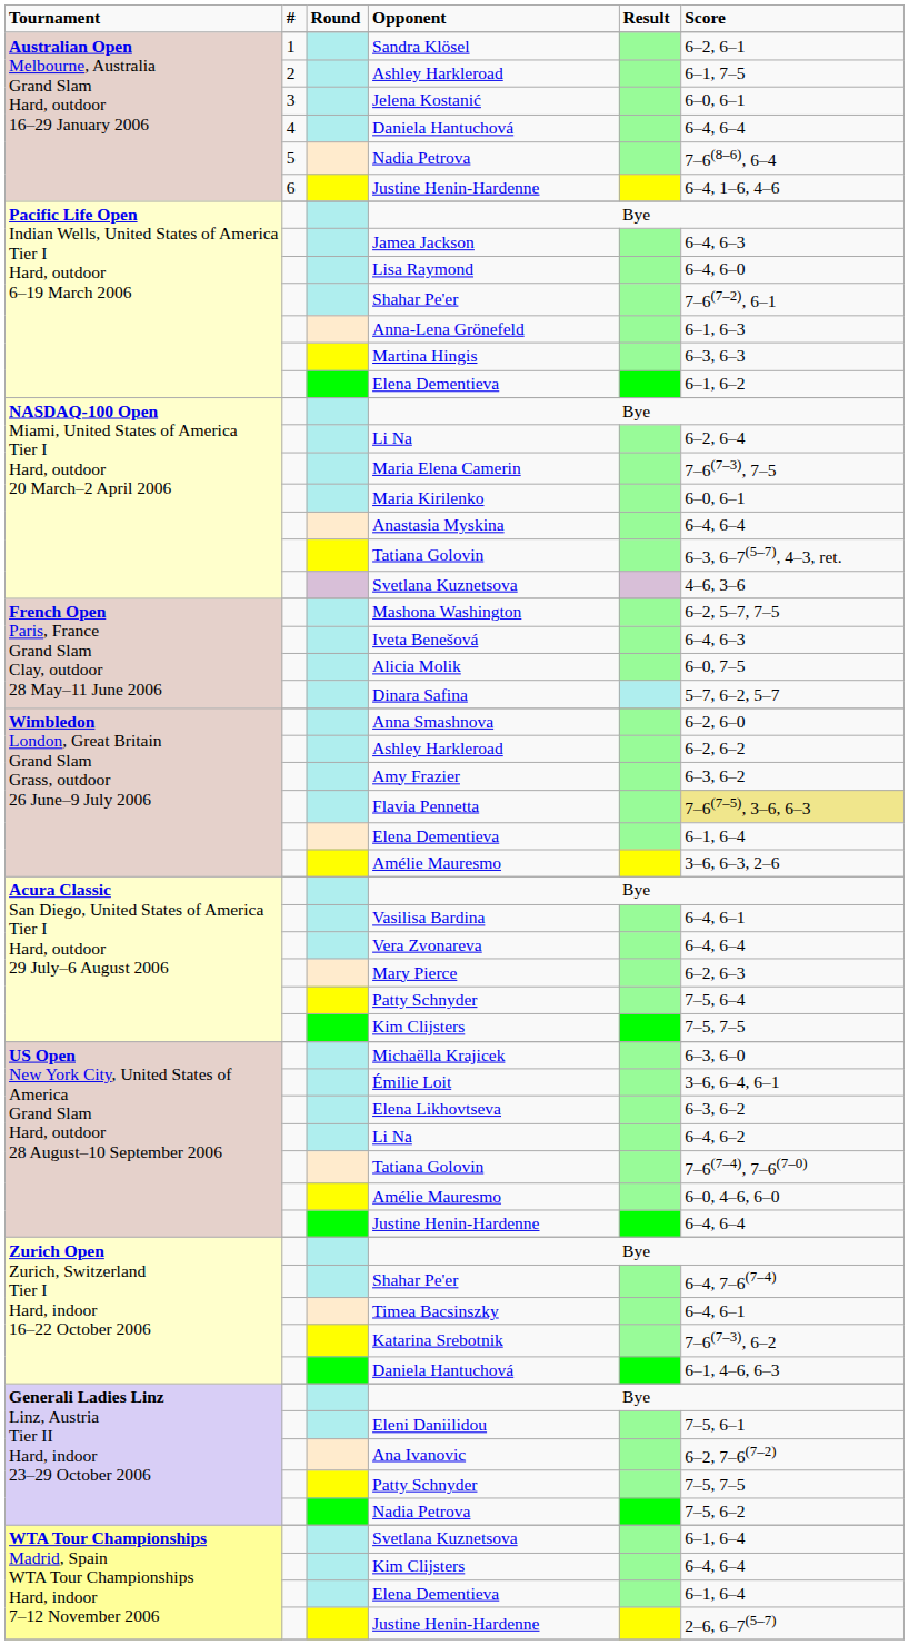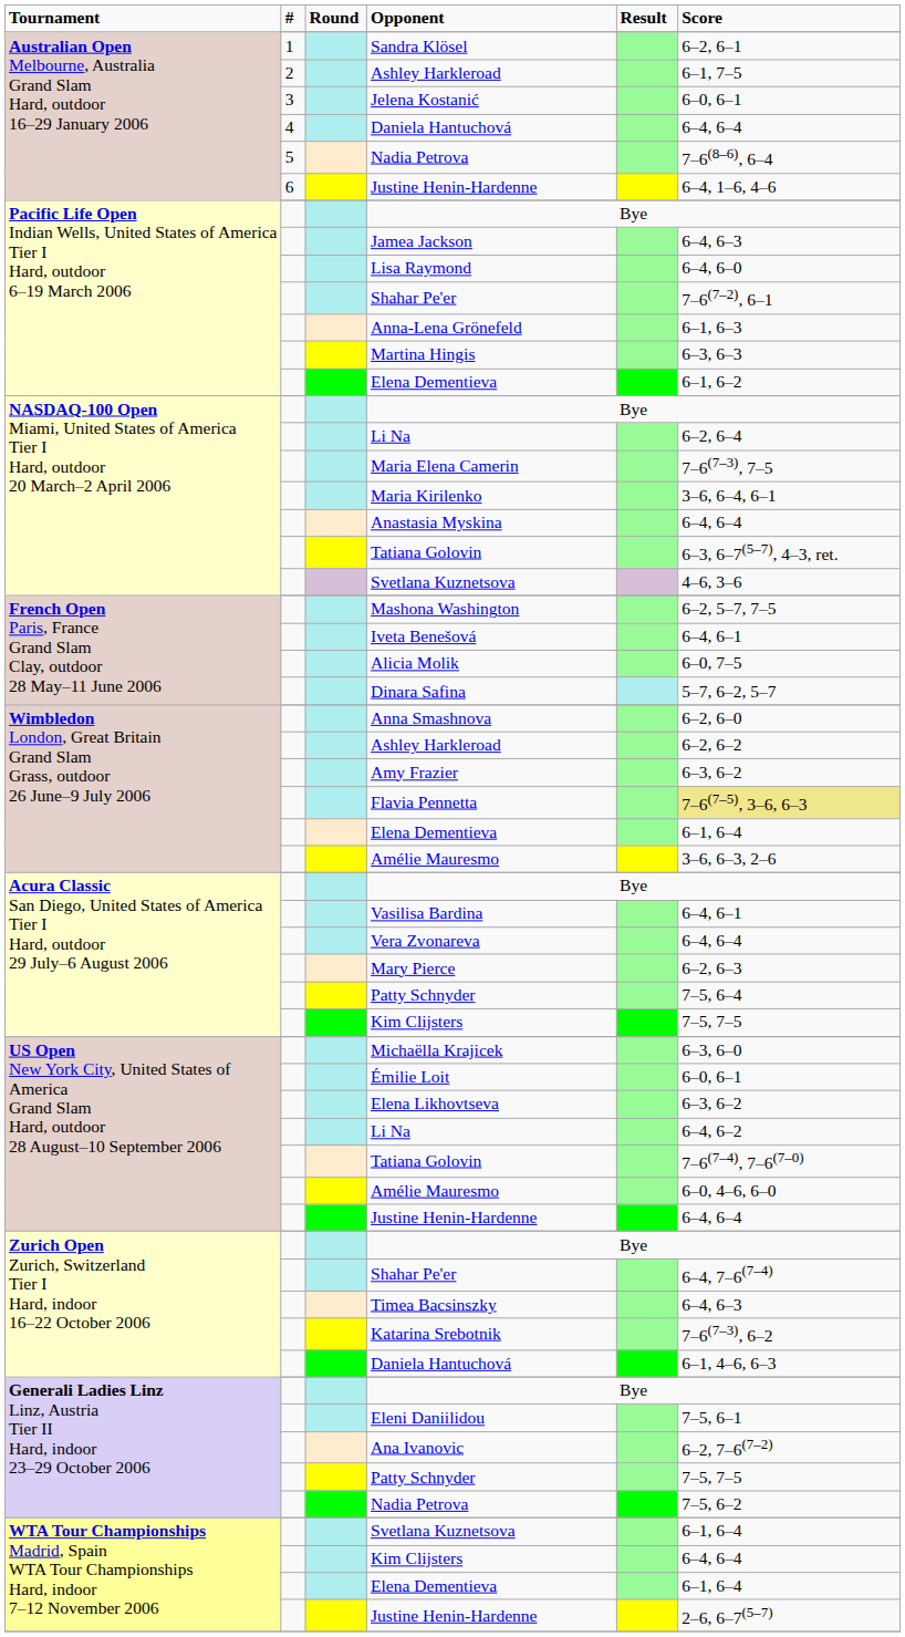 <table class="wikitable">
 <tr style="font-weight:bold">
 <td style="width:250px;">Tournament</td>
 <td style="width:15px;">#</td>
 <td style="width:50px;">Round</td>
 <td style="width:225px;">Opponent</td>
 <td style="width:50px;">Result</td>
 <td style="width:200px;">Score</td>
 </tr>
 <tr>
 <td rowspan="7" style="background:#e5d1cb; text-align:left; vertical-align:top;"><strong><a href='#'>Australian Open</a></strong><br><a href='#'>Melbourne</a>, Australia<br>Grand Slam<br>Hard, outdoor<br>16–29 January 2006</td>
 </tr>
 <tr>
 <td>1</td>
 <td style="background:#afeeee;"></td>
 <td> <a href='#'>Sandra Klösel</a></td>
 <td bgcolor="#98FB98"></td>
 <td>6–2, 6–1</td>
 </tr>
 <tr>
 <td>2</td>
 <td style="background:#afeeee;"></td>
 <td> <a href='#'>Ashley Harkleroad</a></td>
 <td bgcolor="#98FB98"></td>
 <td>6–1, 7–5</td>
 </tr>
 <tr>
 <td>3</td>
 <td style="background:#afeeee;"></td>
 <td> <a href='#'>Jelena Kostanić</a></td>
 <td bgcolor="#98FB98"></td>
 <td>6–0, 6–1</td>
 </tr>
 <tr>
 <td>4</td>
 <td style="background:#afeeee;"></td>
 <td> <a href='#'>Daniela Hantuchová</a></td>
 <td bgcolor="#98FB98"></td>
 <td>6–4, 6–4</td>
 </tr>
 <tr>
 <td>5</td>
 <td bgcolor=#ffebcd></td>
 <td> <a href='#'>Nadia Petrova</a></td>
 <td bgcolor="#98FB98"></td>
 <td>7–6<sup>(8–6)</sup>, 6–4</td>
 </tr>
 <tr>
 <td>6</td>
 <td bgcolor=yellow></td>
 <td> <a href='#'>Justine Henin-Hardenne</a></td>
 <td bgcolor=yellow></td>
 <td>6–4, 1–6, 4–6</td>
 </tr>
 <tr>
 <td rowspan="8" style="background:#ffffcc; text-align:left; vertical-align:top;"><strong><a href='#'>Pacific Life Open</a></strong><br>Indian Wells, United States of America<br>Tier I<br>Hard, outdoor<br>6–19 March 2006</td>
 </tr>
 <tr>
 <td></td>
 <td style="background:#afeeee;"></td>
 <td colspan="5" align="center">Bye</td>
 </tr>
 <tr>
 <td></td>
 <td style="background:#afeeee;"></td>
 <td> <a href='#'>Jamea Jackson</a></td>
 <td bgcolor="#98FB98"></td>
 <td>6–4, 6–3</td>
 </tr>
 <tr>
 <td></td>
 <td style="background:#afeeee;"></td>
 <td> <a href='#'>Lisa Raymond</a></td>
 <td bgcolor="#98FB98"></td>
 <td>6–4, 6–0</td>
 </tr>
 <tr>
 <td></td>
 <td style="background:#afeeee;"></td>
 <td> <a href='#'>Shahar Pe'er</a></td>
 <td bgcolor="#98FB98"></td>
 <td>7–6<sup>(7–2)</sup>, 6–1</td>
 </tr>
 <tr>
 <td></td>
 <td bgcolor=#ffebcd></td>
 <td> <a href='#'>Anna-Lena Grönefeld</a></td>
 <td bgcolor="#98FB98"></td>
 <td>6–1, 6–3</td>
 </tr>
 <tr>
 <td></td>
 <td bgcolor=yellow></td>
 <td> <a href='#'>Martina Hingis</a></td>
 <td bgcolor="#98FB98"></td>
 <td>6–3, 6–3</td>
 </tr>
 <tr>
 <td></td>
 <td bgcolor=lime></td>
 <td> <a href='#'>Elena Dementieva</a></td>
 <td bgcolor=lime></td>
 <td>6–1, 6–2</td>
 </tr>
 <tr>
 <td rowspan="8" style="background:#ffffcc; text-align:left; vertical-align:top;"><strong><a href='#'>NASDAQ-100 Open</a></strong><br>Miami, United States of America<br>Tier I<br>Hard, outdoor<br>20 March–2 April 2006</td>
 </tr>
 <tr>
 <td></td>
 <td style="background:#afeeee;"></td>
 <td colspan="5" align="center">Bye</td>
 </tr>
 <tr>
 <td></td>
 <td style="background:#afeeee;"></td>
 <td> <a href='#'>Li Na</a></td>
 <td bgcolor="#98FB98"></td>
 <td>6–2, 6–4</td>
 </tr>
 <tr>
 <td></td>
 <td style="background:#afeeee;"></td>
 <td> <a href='#'>Maria Elena Camerin</a></td>
 <td bgcolor="#98FB98"></td>
 <td>7–6<sup>(7–3)</sup>, 7–5</td>
 </tr>
 <tr>
 <td></td>
 <td style="background:#afeeee;"></td>
 <td> <a href='#'>Maria Kirilenko</a></td>
 <td bgcolor="#98FB98"></td>
-<td>6–0, 6–1</td>
+<td>3–6, 6–4, 6–1</td>
 </tr>
 <tr>
 <td></td>
 <td bgcolor=#ffebcd></td>
 <td> <a href='#'>Anastasia Myskina</a></td>
 <td bgcolor="#98FB98"></td>
 <td>6–4, 6–4</td>
 </tr>
 <tr>
 <td></td>
 <td bgcolor=yellow></td>
 <td> <a href='#'>Tatiana Golovin</a></td>
 <td bgcolor="#98FB98"></td>
 <td>6–3, 6–7<sup>(5–7)</sup>, 4–3, ret.</td>
 </tr>
 <tr>
 <td></td>
 <td bgcolor=thistle></td>
 <td> <a href='#'>Svetlana Kuznetsova</a></td>
 <td bgcolor=thistle></td>
 <td>4–6, 3–6</td>
 </tr>
 <tr>
 <td rowspan="5" style="background:#e5d1cb; text-align:left; vertical-align:top;"><strong><a href='#'>French Open</a></strong><br><a href='#'>Paris</a>, France<br>Grand Slam<br>Clay, outdoor<br>28 May–11 June 2006</td>
 </tr>
 <tr>
 <td></td>
 <td style="background:#afeeee;"></td>
 <td> <a href='#'>Mashona Washington</a></td>
 <td bgcolor="#98FB98"></td>
 <td>6–2, 5–7, 7–5</td>
 </tr>
 <tr>
 <td></td>
 <td style="background:#afeeee;"></td>
 <td> <a href='#'>Iveta Benešová</a></td>
 <td bgcolor="#98FB98"></td>
-<td>6–4, 6–3</td>
+<td>6–4, 6–1</td>
 </tr>
 <tr>
 <td></td>
 <td style="background:#afeeee;"></td>
 <td> <a href='#'>Alicia Molik</a></td>
 <td bgcolor="#98FB98"></td>
 <td>6–0, 7–5</td>
 </tr>
 <tr>
 <td></td>
 <td style="background:#afeeee;"></td>
 <td> <a href='#'>Dinara Safina</a></td>
 <td bgcolor="#afeeee"></td>
 <td>5–7, 6–2, 5–7</td>
 </tr>
 <tr>
 <td rowspan="7" style="background:#e5d1cb; text-align:left; vertical-align:top;"><strong><a href='#'>Wimbledon</a></strong><br><a href='#'>London</a>, Great Britain<br>Grand Slam<br>Grass, outdoor<br>26 June–9 July 2006</td>
 </tr>
 <tr>
 <td></td>
 <td style="background:#afeeee;"></td>
 <td> <a href='#'>Anna Smashnova</a></td>
 <td bgcolor="#98FB98"></td>
 <td>6–2, 6–0</td>
 </tr>
 <tr>
 <td></td>
 <td style="background:#afeeee;"></td>
 <td> <a href='#'>Ashley Harkleroad</a></td>
 <td bgcolor="#98FB98"></td>
 <td>6–2, 6–2</td>
 </tr>
 <tr>
 <td></td>
 <td style="background:#afeeee;"></td>
 <td> <a href='#'>Amy Frazier</a></td>
 <td bgcolor="#98FB98"></td>
 <td>6–3, 6–2</td>
 </tr>
 <tr>
 <td></td>
 <td style="background:#afeeee;"></td>
 <td> <a href='#'>Flavia Pennetta</a></td>
 <td bgcolor="#98FB98"></td>
 <td style="background: khaki;">7–6<sup>(7–5)</sup>, 3–6, 6–3</td>
 </tr>
 <tr>
 <td></td>
 <td bgcolor=#ffebcd></td>
 <td> <a href='#'>Elena Dementieva</a></td>
 <td bgcolor="#98FB98"></td>
 <td>6–1, 6–4</td>
 </tr>
 <tr>
 <td></td>
 <td bgcolor=yellow></td>
 <td> <a href='#'>Amélie Mauresmo</a></td>
 <td bgcolor=yellow></td>
 <td>3–6, 6–3, 2–6</td>
 </tr>
 <tr>
 <td rowspan="7" style="background:#ffffcc; text-align:left; vertical-align:top;"><strong><a href='#'>Acura Classic</a></strong><br>San Diego, United States of America<br>Tier I<br>Hard, outdoor<br>29 July–6 August 2006</td>
 </tr>
 <tr>
 <td></td>
 <td style="background:#afeeee;"></td>
 <td colspan="5" align="center">Bye</td>
 </tr>
 <tr>
 <td></td>
 <td style="background:#afeeee;"></td>
 <td> <a href='#'>Vasilisa Bardina</a></td>
 <td bgcolor="#98FB98"></td>
 <td>6–4, 6–1</td>
 </tr>
 <tr>
 <td></td>
 <td style="background:#afeeee;"></td>
 <td> <a href='#'>Vera Zvonareva</a></td>
 <td bgcolor="#98FB98"></td>
 <td>6–4, 6–4</td>
 </tr>
 <tr>
 <td></td>
 <td bgcolor=#ffebcd></td>
 <td> <a href='#'>Mary Pierce</a></td>
 <td bgcolor="#98FB98"></td>
 <td>6–2, 6–3</td>
 </tr>
 <tr>
 <td></td>
 <td bgcolor=yellow></td>
 <td> <a href='#'>Patty Schnyder</a></td>
 <td bgcolor="#98FB98"></td>
 <td>7–5, 6–4</td>
 </tr>
 <tr>
 <td></td>
 <td bgcolor=lime></td>
 <td> <a href='#'>Kim Clijsters</a></td>
 <td bgcolor=lime></td>
 <td>7–5, 7–5</td>
 </tr>
 <tr>
 <td rowspan="8" style="background:#e5d1cb; text-align:left; vertical-align:top;"><strong><a href='#'>US Open</a></strong><br><a href='#'>New York City</a>, United States of America<br>Grand Slam<br>Hard, outdoor<br>28 August–10 September 2006</td>
 </tr>
 <tr>
 <td></td>
 <td style="background:#afeeee;"></td>
 <td> <a href='#'>Michaëlla Krajicek</a></td>
 <td bgcolor="#98FB98"></td>
 <td>6–3, 6–0</td>
 </tr>
 <tr>
 <td></td>
 <td style="background:#afeeee;"></td>
 <td> <a href='#'>Émilie Loit</a></td>
 <td bgcolor="#98FB98"></td>
-<td>3–6, 6–4, 6–1</td>
+<td>6–0, 6–1</td>
 </tr>
 <tr>
 <td></td>
 <td style="background:#afeeee;"></td>
 <td> <a href='#'>Elena Likhovtseva</a></td>
 <td bgcolor="#98FB98"></td>
 <td>6–3, 6–2</td>
 </tr>
 <tr>
 <td></td>
 <td style="background:#afeeee;"></td>
 <td> <a href='#'>Li Na</a></td>
 <td bgcolor="#98FB98"></td>
 <td>6–4, 6–2</td>
 </tr>
 <tr>
 <td></td>
 <td bgcolor=#ffebcd></td>
 <td> <a href='#'>Tatiana Golovin</a></td>
 <td bgcolor="#98FB98"></td>
 <td>7–6<sup>(7–4)</sup>, 7–6<sup>(7–0)</sup></td>
 </tr>
 <tr>
 <td></td>
 <td bgcolor=yellow></td>
 <td> <a href='#'>Amélie Mauresmo</a></td>
 <td bgcolor="#98FB98"></td>
 <td>6–0, 4–6, 6–0</td>
 </tr>
 <tr>
 <td></td>
 <td bgcolor=lime></td>
 <td> <a href='#'>Justine Henin-Hardenne</a></td>
 <td bgcolor=lime></td>
 <td>6–4, 6–4</td>
 </tr>
 <tr>
 <td rowspan="6" style="background:#ffffcc; text-align:left; vertical-align:top;"><strong><a href='#'>Zurich Open</a></strong><br>Zurich, Switzerland<br>Tier I<br>Hard, indoor<br>16–22 October 2006</td>
 </tr>
 <tr>
 <td></td>
 <td style="background:#afeeee;"></td>
 <td colspan="5" align="center">Bye</td>
 </tr>
 <tr>
 <td></td>
 <td style="background:#afeeee;"></td>
 <td> <a href='#'>Shahar Pe'er</a></td>
 <td bgcolor="#98FB98"></td>
 <td>6–4, 7–6<sup>(7–4)</sup></td>
 </tr>
 <tr>
 <td></td>
 <td bgcolor=#ffebcd></td>
 <td> <a href='#'>Timea Bacsinszky</a></td>
 <td bgcolor="#98FB98"></td>
-<td>6–4, 6–1</td>
+<td>6–4, 6–3</td>
 </tr>
 <tr>
 <td></td>
 <td bgcolor=yellow></td>
 <td> <a href='#'>Katarina Srebotnik</a></td>
 <td bgcolor="#98FB98"></td>
 <td>7–6<sup>(7–3)</sup>, 6–2</td>
 </tr>
 <tr>
 <td></td>
 <td bgcolor=lime></td>
 <td> <a href='#'>Daniela Hantuchová</a></td>
 <td bgcolor=lime></td>
 <td>6–1, 4–6, 6–3</td>
 </tr>
 <tr>
 <td rowspan="6" style="background:#D8CEF6; text-align:left; vertical-align:top;"><strong>Generali Ladies Linz</strong><br>Linz, Austria<br>Tier II<br>Hard, indoor<br>23–29 October 2006</td>
 </tr>
 <tr>
 <td></td>
 <td style="background:#afeeee;"></td>
 <td colspan="5" align="center">Bye</td>
 </tr>
 <tr>
 <td></td>
 <td style="background:#afeeee;"></td>
 <td> <a href='#'>Eleni Daniilidou</a></td>
 <td bgcolor="#98FB98"></td>
 <td>7–5, 6–1</td>
 </tr>
 <tr>
 <td></td>
 <td bgcolor=#ffebcd></td>
 <td> <a href='#'>Ana Ivanovic</a></td>
 <td bgcolor="#98FB98"></td>
 <td>6–2, 7–6<sup>(7–2)</sup></td>
 </tr>
 <tr>
 <td></td>
 <td bgcolor=yellow></td>
 <td> <a href='#'>Patty Schnyder</a></td>
 <td bgcolor="#98FB98"></td>
 <td>7–5, 7–5</td>
 </tr>
 <tr>
 <td></td>
 <td bgcolor=lime></td>
 <td> <a href='#'>Nadia Petrova</a></td>
 <td bgcolor=lime></td>
 <td>7–5, 6–2</td>
 </tr>
 <tr>
 <td rowspan="5" style="background:#FFFF99; text-align:left; vertical-align:top;"><strong><a href='#'>WTA Tour Championships</a></strong><br><a href='#'>Madrid</a>, Spain<br>WTA Tour Championships<br>Hard, indoor<br>7–12 November 2006</td>
 </tr>
 <tr>
 <td></td>
 <td style="background:#afeeee;"></td>
 <td> <a href='#'>Svetlana Kuznetsova</a></td>
 <td bgcolor="#98FB98"></td>
 <td>6–1, 6–4</td>
 </tr>
 <tr>
 <td></td>
 <td style="background:#afeeee;"></td>
 <td> <a href='#'>Kim Clijsters</a></td>
 <td bgcolor="#98FB98"></td>
 <td>6–4, 6–4</td>
 </tr>
 <tr>
 <td></td>
 <td style="background:#afeeee;"></td>
 <td> <a href='#'>Elena Dementieva</a></td>
 <td bgcolor="#98FB98"></td>
 <td>6–1, 6–4</td>
 </tr>
 <tr>
 <td></td>
 <td bgcolor=yellow></td>
 <td> <a href='#'>Justine Henin-Hardenne</a></td>
 <td bgcolor=yellow></td>
 <td>2–6, 6–7<sup>(5–7)</sup></td>
 </tr>
 <tr>
 </tr>
 </table>
